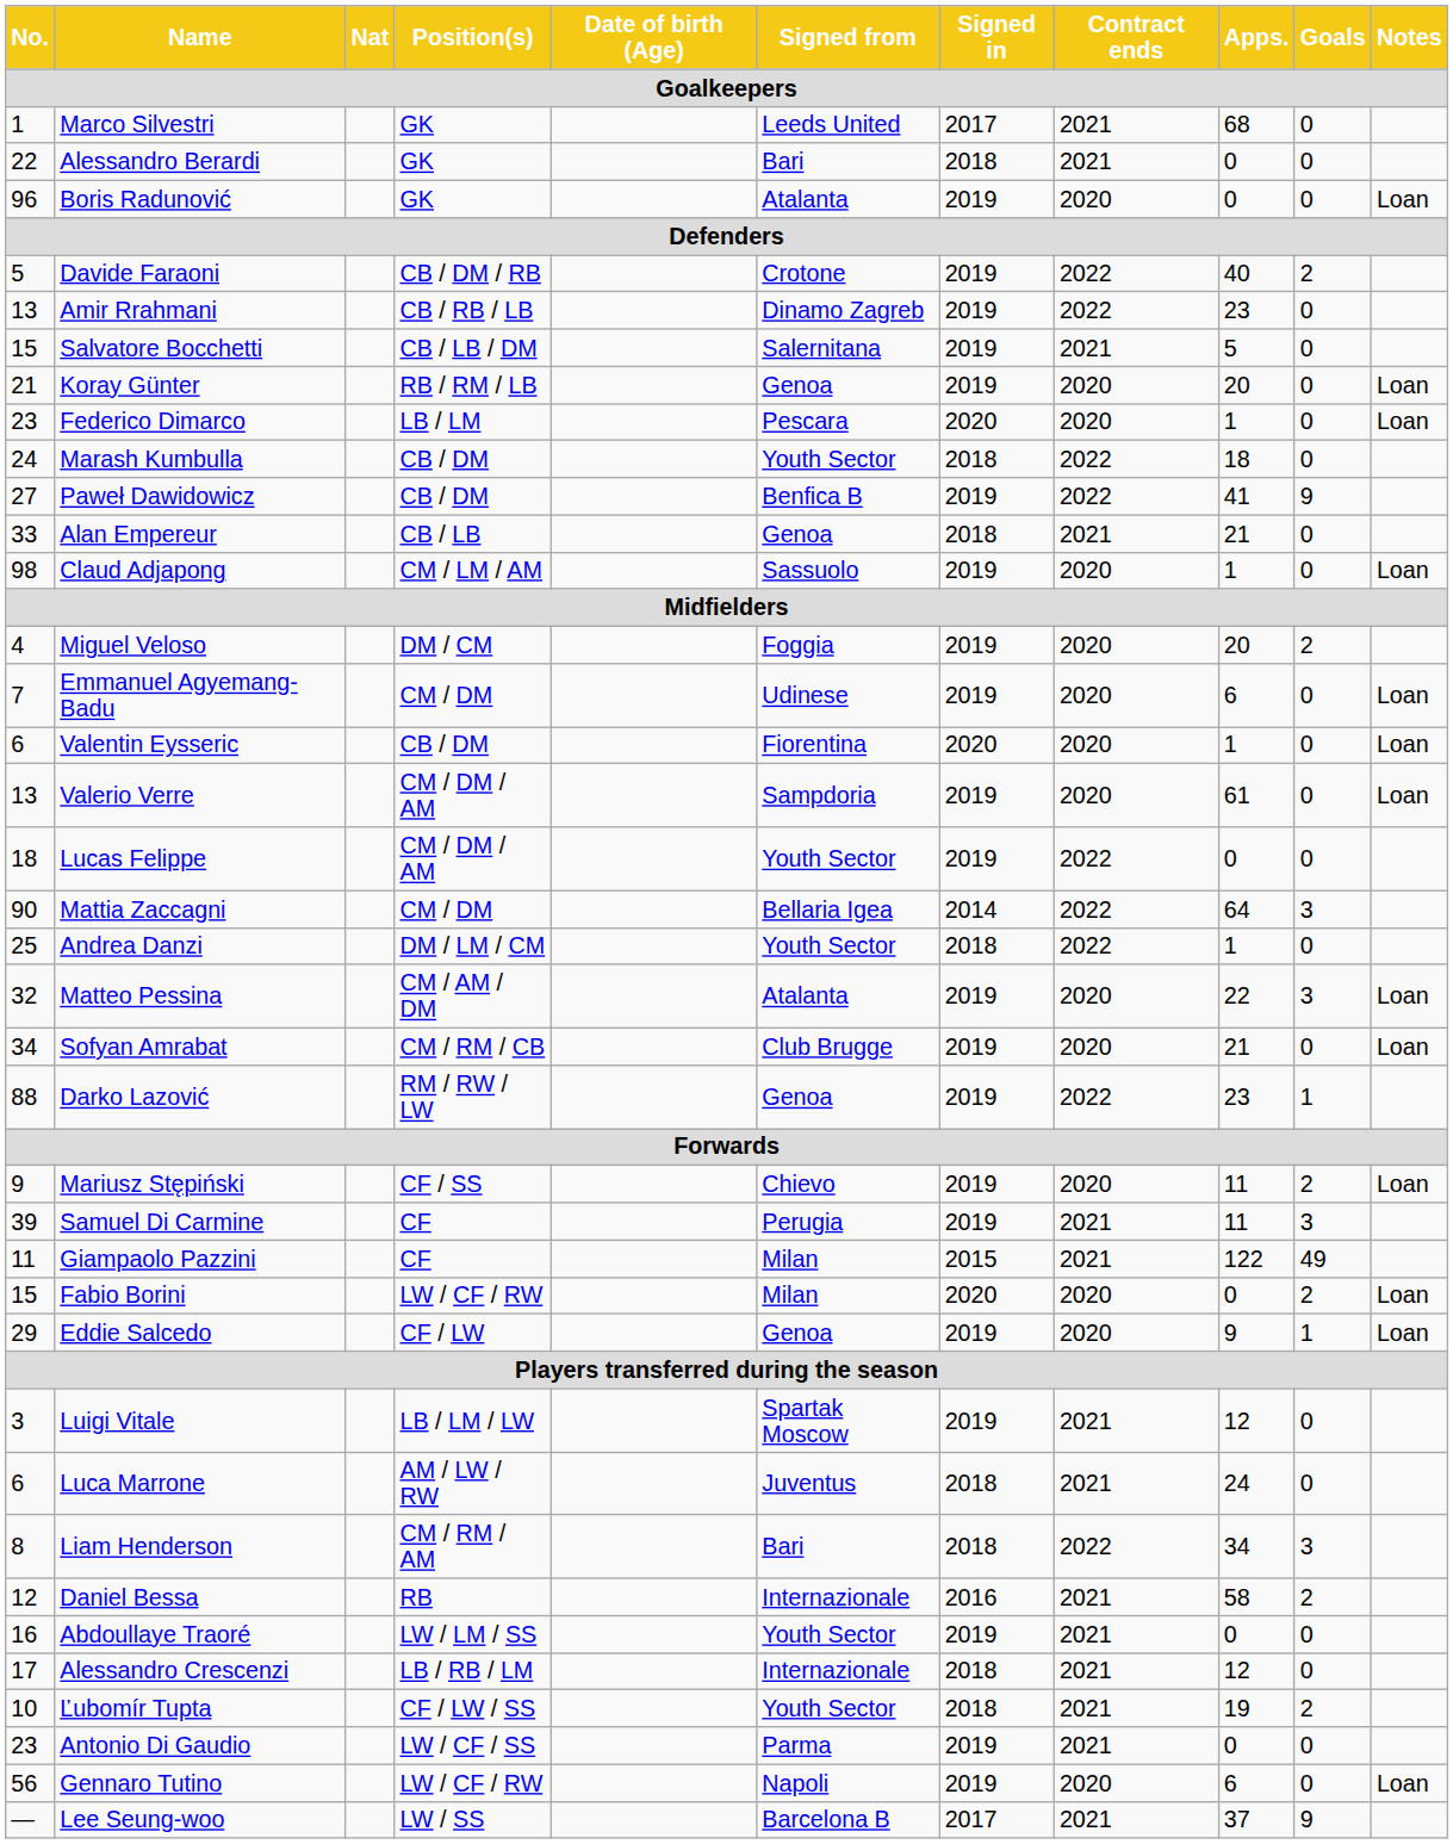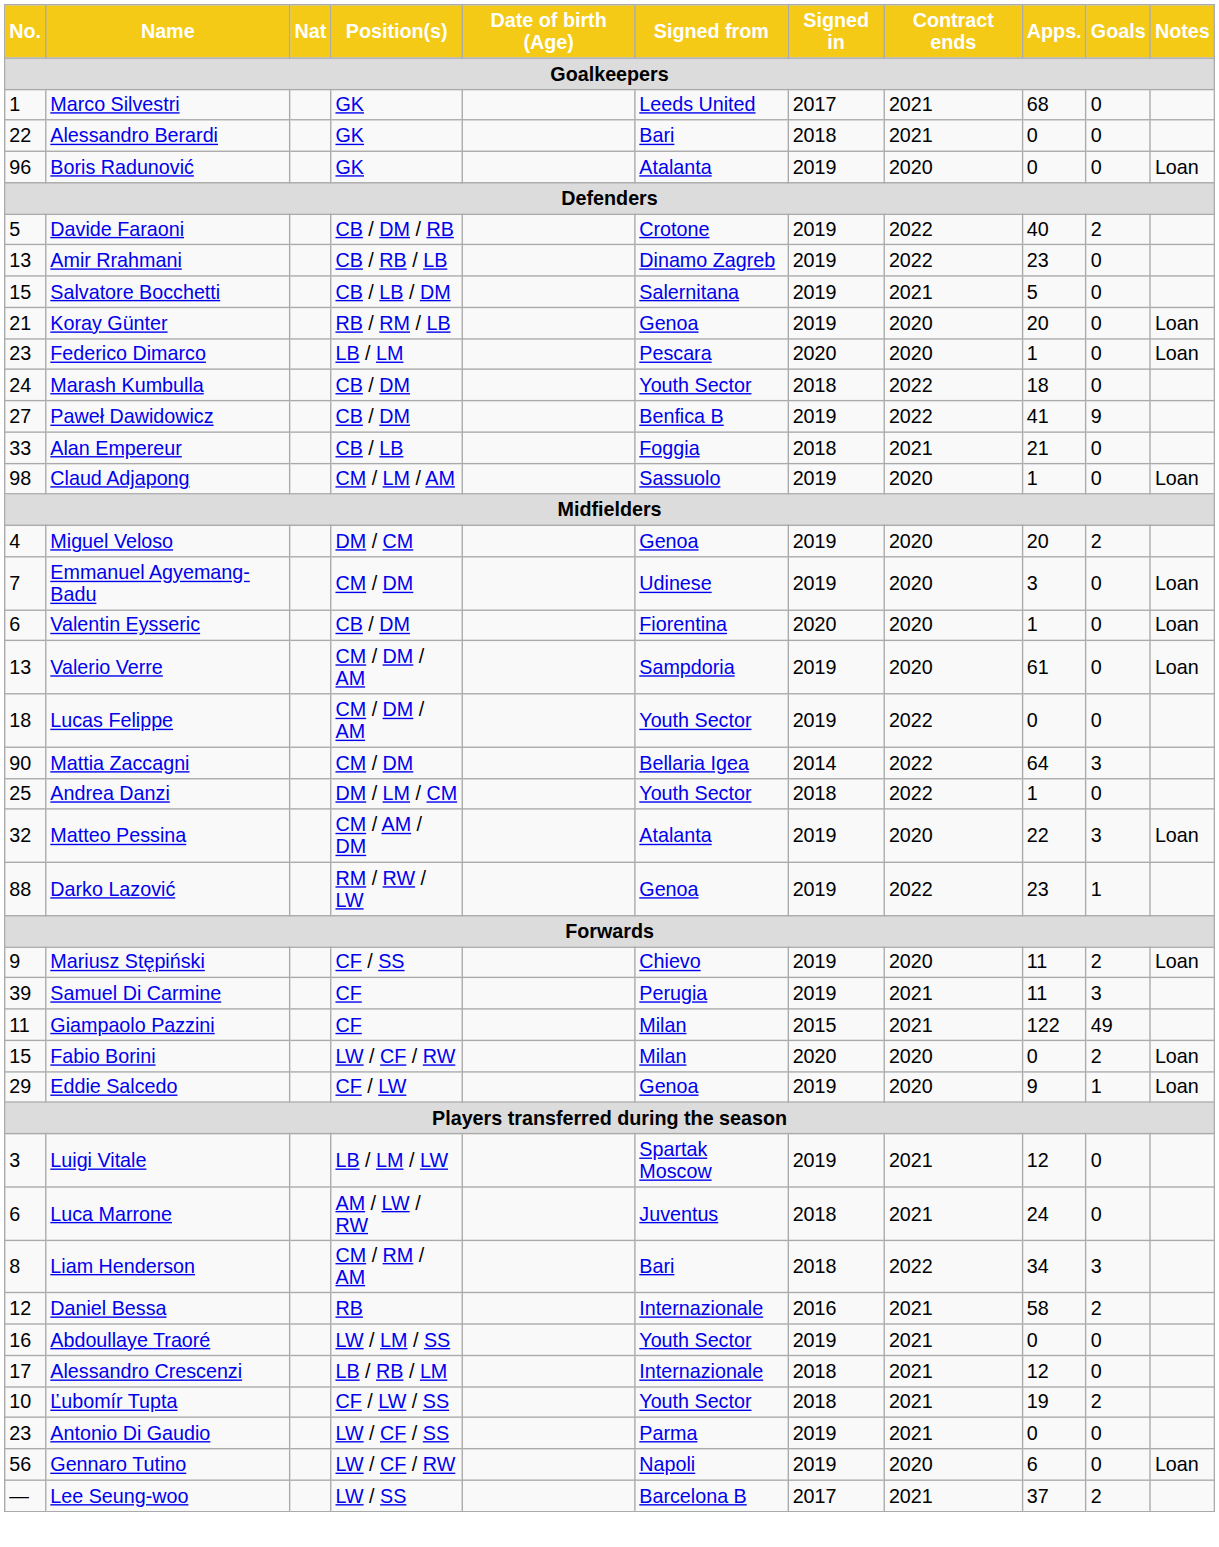 <table class="wikitable" style="text-align: left; font-size:90%" width=100%>
 <tr>
 <th style="background:#F4CA16; color:white; text-align:center;">No.</th>
 <th style="background:#F4CA16; color:white; text-align:center;">Name</th>
 <th style="background:#F4CA16; color:white; text-align:center;">Nat</th>
 <th style="background:#F4CA16; color:white; text-align:center;">Position(s)</th>
 <th style="background:#F4CA16; color:white; text-align:center;">Date of birth (Age)</th>
 <th style="background:#F4CA16; color:white; text-align:center;">Signed from</th>
 <th style="background:#F4CA16; color:white; text-align:center;">Signed in</th>
 <th style="background:#F4CA16; color:white; text-align:center;">Contract ends</th>
 <th style="background:#F4CA16; color:white; text-align:center;">Apps.</th>
 <th style="background:#F4CA16; color:white; text-align:center;">Goals</th>
 <th style="background:#F4CA16; color:white; text-align:center;">Notes</th>
 </tr>
 <tr>
 <th colspan=11 style="background:#DCDCDC; text-align:center;">Goalkeepers</th>
 </tr>
 <tr>
 <td>1</td>
 <td><a href='#'>Marco Silvestri</a></td>
 <td></td>
 <td><a href='#'>GK</a></td>
 <td></td>
 <td> <a href='#'>Leeds United</a></td>
 <td>2017</td>
 <td>2021</td>
 <td>68</td>
 <td>0</td>
 <td></td>
 </tr>
 <tr>
 <td>22</td>
 <td><a href='#'>Alessandro Berardi</a></td>
 <td></td>
 <td><a href='#'>GK</a></td>
 <td></td>
 <td> <a href='#'>Bari</a></td>
 <td>2018</td>
 <td>2021</td>
 <td>0</td>
 <td>0</td>
 <td></td>
 </tr>
 <tr>
 <td>96</td>
 <td><a href='#'>Boris Radunović</a></td>
 <td></td>
 <td><a href='#'>GK</a></td>
 <td></td>
 <td> <a href='#'>Atalanta</a></td>
 <td>2019</td>
 <td>2020</td>
 <td>0</td>
 <td>0</td>
 <td>Loan</td>
 </tr>
 <tr>
 <th colspan=11 style="background:#DCDCDC; text-align:center;">Defenders</th>
 </tr>
 <tr>
 <td>5</td>
 <td><a href='#'>Davide Faraoni</a></td>
 <td></td>
 <td><a href='#'>CB</a> / <a href='#'>DM</a> / <a href='#'>RB</a></td>
 <td></td>
 <td> <a href='#'>Crotone</a></td>
 <td>2019</td>
 <td>2022</td>
 <td>40</td>
 <td>2</td>
 <td></td>
 </tr>
 <tr>
 <td>13</td>
 <td><a href='#'>Amir Rrahmani</a></td>
 <td></td>
 <td><a href='#'>CB</a> / <a href='#'>RB</a> / <a href='#'>LB</a></td>
 <td></td>
 <td> <a href='#'>Dinamo Zagreb</a></td>
 <td>2019</td>
 <td>2022</td>
 <td>23</td>
 <td>0</td>
 <td></td>
 </tr>
 <tr>
 <td>15</td>
 <td><a href='#'>Salvatore Bocchetti</a></td>
 <td></td>
 <td><a href='#'>CB</a> / <a href='#'>LB</a> / <a href='#'>DM</a></td>
 <td></td>
 <td> <a href='#'>Salernitana</a></td>
 <td>2019</td>
 <td>2021</td>
 <td>5</td>
 <td>0</td>
 <td></td>
 </tr>
 <tr>
 <td>21</td>
 <td><a href='#'>Koray Günter</a></td>
 <td></td>
 <td><a href='#'>RB</a> / <a href='#'>RM</a> / <a href='#'>LB</a></td>
 <td></td>
 <td> <a href='#'>Genoa</a></td>
 <td>2019</td>
 <td>2020</td>
 <td>20</td>
 <td>0</td>
 <td>Loan</td>
 </tr>
 <tr>
 <td>23</td>
 <td><a href='#'>Federico Dimarco</a></td>
 <td></td>
 <td><a href='#'>LB</a> / <a href='#'>LM</a></td>
 <td></td>
 <td> <a href='#'>Pescara</a></td>
 <td>2020</td>
 <td>2020</td>
 <td>1</td>
 <td>0</td>
 <td>Loan</td>
 </tr>
 <tr>
 <td>24</td>
 <td><a href='#'>Marash Kumbulla</a></td>
 <td></td>
 <td><a href='#'>CB</a> / <a href='#'>DM</a></td>
 <td></td>
 <td> <a href='#'>Youth Sector</a></td>
 <td>2018</td>
 <td>2022</td>
 <td>18</td>
 <td>0</td>
 <td></td>
 </tr>
 <tr>
 <td>27</td>
 <td><a href='#'>Paweł Dawidowicz</a></td>
 <td></td>
 <td><a href='#'>CB</a> / <a href='#'>DM</a></td>
 <td></td>
 <td> <a href='#'>Benfica B</a></td>
 <td>2019</td>
 <td>2022</td>
 <td>41</td>
 <td>9</td>
 <td></td>
 </tr>
 <tr>
 <td>33</td>
 <td><a href='#'>Alan Empereur</a></td>
 <td></td>
 <td><a href='#'>CB</a> / <a href='#'>LB</a></td>
 <td></td>
-<td> <a href='#'>Genoa</a></td>
+<td> <a href='#'>Foggia</a></td>
 <td>2018</td>
 <td>2021</td>
 <td>21</td>
 <td>0</td>
 <td></td>
 </tr>
 <tr>
 <td>98</td>
 <td><a href='#'>Claud Adjapong</a></td>
 <td></td>
 <td><a href='#'>CM</a> / <a href='#'>LM</a> / <a href='#'>AM</a></td>
 <td></td>
 <td> <a href='#'>Sassuolo</a></td>
 <td>2019</td>
 <td>2020</td>
 <td>1</td>
 <td>0</td>
 <td>Loan</td>
 </tr>
 <tr>
 <th colspan=11 style="background:#DCDCDC; text-align:center;">Midfielders</th>
 </tr>
 <tr>
 <td>4</td>
 <td><a href='#'>Miguel Veloso</a></td>
 <td></td>
 <td><a href='#'>DM</a> / <a href='#'>CM</a></td>
 <td></td>
-<td> <a href='#'>Foggia</a></td>
+<td> <a href='#'>Genoa</a></td>
 <td>2019</td>
 <td>2020</td>
 <td>20</td>
 <td>2</td>
 <td></td>
 </tr>
 <tr>
 <td>7</td>
 <td><a href='#'>Emmanuel Agyemang-Badu</a></td>
 <td></td>
 <td><a href='#'>CM</a> / <a href='#'>DM</a></td>
 <td></td>
 <td> <a href='#'>Udinese</a></td>
 <td>2019</td>
 <td>2020</td>
-<td>6</td>
+<td>3</td>
 <td>0</td>
 <td>Loan</td>
 </tr>
 <tr>
 <td>6</td>
 <td><a href='#'>Valentin Eysseric</a></td>
 <td></td>
 <td><a href='#'>CB</a> / <a href='#'>DM</a></td>
 <td></td>
 <td> <a href='#'>Fiorentina</a></td>
 <td>2020</td>
 <td>2020</td>
 <td>1</td>
 <td>0</td>
 <td>Loan</td>
 </tr>
 <tr>
 <td>13</td>
 <td><a href='#'>Valerio Verre</a></td>
 <td></td>
 <td><a href='#'>CM</a> / <a href='#'>DM</a> / <a href='#'>AM</a></td>
 <td></td>
 <td> <a href='#'>Sampdoria</a></td>
 <td>2019</td>
 <td>2020</td>
 <td>61</td>
 <td>0</td>
 <td>Loan</td>
 </tr>
 <tr>
 <td>18</td>
 <td><a href='#'>Lucas Felippe</a></td>
 <td></td>
 <td><a href='#'>CM</a> / <a href='#'>DM</a> / <a href='#'>AM</a></td>
 <td></td>
 <td> <a href='#'>Youth Sector</a></td>
 <td>2019</td>
 <td>2022</td>
 <td>0</td>
 <td>0</td>
 <td></td>
 </tr>
 <tr>
 <td>90</td>
 <td><a href='#'>Mattia Zaccagni</a></td>
 <td></td>
 <td><a href='#'>CM</a> / <a href='#'>DM</a></td>
 <td></td>
 <td> <a href='#'>Bellaria Igea</a></td>
 <td>2014</td>
 <td>2022</td>
 <td>64</td>
 <td>3</td>
 <td></td>
 </tr>
 <tr>
 <td>25</td>
 <td><a href='#'>Andrea Danzi</a></td>
 <td></td>
 <td><a href='#'>DM</a> / <a href='#'>LM</a> / <a href='#'>CM</a></td>
 <td></td>
 <td> <a href='#'>Youth Sector</a></td>
 <td>2018</td>
 <td>2022</td>
 <td>1</td>
 <td>0</td>
 <td></td>
 </tr>
 <tr>
 <td>32</td>
 <td><a href='#'>Matteo Pessina</a></td>
 <td></td>
 <td><a href='#'>CM</a> / <a href='#'>AM</a> / <a href='#'>DM</a></td>
 <td></td>
 <td> <a href='#'>Atalanta</a></td>
 <td>2019</td>
 <td>2020</td>
 <td>22</td>
 <td>3</td>
-<td>Loan</td>
-</tr>
-<tr>
-<td>34</td>
-<td><a href='#'>Sofyan Amrabat</a></td>
-<td></td>
-<td><a href='#'>CM</a> / <a href='#'>RM</a> / <a href='#'>CB</a></td>
-<td></td>
-<td> <a href='#'>Club Brugge</a></td>
-<td>2019</td>
-<td>2020</td>
-<td>21</td>
-<td>0</td>
 <td>Loan</td>
 </tr>
 <tr>
 <td>88</td>
 <td><a href='#'>Darko Lazović</a></td>
 <td></td>
 <td><a href='#'>RM</a> / <a href='#'>RW</a> / <a href='#'>LW</a></td>
 <td></td>
 <td> <a href='#'>Genoa</a></td>
 <td>2019</td>
 <td>2022</td>
 <td>23</td>
 <td>1</td>
 <td></td>
 </tr>
 <tr>
 <th colspan=11 style="background:#DCDCDC; text-align:center;">Forwards</th>
 </tr>
 <tr>
 <td>9</td>
 <td><a href='#'>Mariusz Stępiński</a></td>
 <td></td>
 <td><a href='#'>CF</a> / <a href='#'>SS</a></td>
 <td></td>
 <td> <a href='#'>Chievo</a></td>
 <td>2019</td>
 <td>2020</td>
 <td>11</td>
 <td>2</td>
 <td>Loan</td>
 </tr>
 <tr>
 <td>39</td>
 <td><a href='#'>Samuel Di Carmine</a></td>
 <td></td>
 <td><a href='#'>CF</a></td>
 <td></td>
 <td> <a href='#'>Perugia</a></td>
 <td>2019</td>
 <td>2021</td>
 <td>11</td>
 <td>3</td>
 <td></td>
 </tr>
 <tr>
 <td>11</td>
 <td><a href='#'>Giampaolo Pazzini</a></td>
 <td></td>
 <td><a href='#'>CF</a></td>
 <td></td>
 <td> <a href='#'>Milan</a></td>
 <td>2015</td>
 <td>2021</td>
 <td>122</td>
 <td>49</td>
 <td></td>
 </tr>
 <tr>
 <td>15</td>
 <td><a href='#'>Fabio Borini</a></td>
 <td></td>
 <td><a href='#'>LW</a> / <a href='#'>CF</a> / <a href='#'>RW</a></td>
 <td></td>
 <td> <a href='#'>Milan</a></td>
 <td>2020</td>
 <td>2020</td>
 <td>0</td>
 <td>2</td>
 <td>Loan</td>
 </tr>
 <tr>
 <td>29</td>
 <td><a href='#'>Eddie Salcedo</a></td>
 <td></td>
 <td><a href='#'>CF</a> / <a href='#'>LW</a></td>
 <td></td>
 <td> <a href='#'>Genoa</a></td>
 <td>2019</td>
 <td>2020</td>
 <td>9</td>
 <td>1</td>
 <td>Loan</td>
 </tr>
 <tr>
 <th colspan=11 style="background:#DCDCDC; text-align:center;">Players transferred during the season</th>
 </tr>
 <tr>
 <td>3</td>
 <td><a href='#'>Luigi Vitale</a></td>
 <td></td>
 <td><a href='#'>LB</a> / <a href='#'>LM</a> / <a href='#'>LW</a></td>
 <td></td>
 <td> <a href='#'>Spartak Moscow</a></td>
 <td>2019</td>
 <td>2021</td>
 <td>12</td>
 <td>0</td>
 <td></td>
 </tr>
 <tr>
 <td>6</td>
 <td><a href='#'>Luca Marrone</a></td>
 <td></td>
 <td><a href='#'>AM</a> / <a href='#'>LW</a> / <a href='#'>RW</a></td>
 <td></td>
 <td> <a href='#'>Juventus</a></td>
 <td>2018</td>
 <td>2021</td>
 <td>24</td>
 <td>0</td>
 <td></td>
 </tr>
 <tr>
 <td>8</td>
 <td><a href='#'>Liam Henderson</a></td>
 <td></td>
 <td><a href='#'>CM</a> / <a href='#'>RM</a> / <a href='#'>AM</a></td>
 <td></td>
 <td> <a href='#'>Bari</a></td>
 <td>2018</td>
 <td>2022</td>
 <td>34</td>
 <td>3</td>
 <td></td>
 </tr>
 <tr>
 <td>12</td>
 <td><a href='#'>Daniel Bessa</a></td>
 <td></td>
 <td><a href='#'>RB</a></td>
 <td></td>
 <td> <a href='#'>Internazionale</a></td>
 <td>2016</td>
 <td>2021</td>
 <td>58</td>
 <td>2</td>
 <td></td>
 </tr>
 <tr>
 <td>16</td>
 <td><a href='#'>Abdoullaye Traoré</a></td>
 <td></td>
 <td><a href='#'>LW</a> / <a href='#'>LM</a> / <a href='#'>SS</a></td>
 <td></td>
 <td> <a href='#'>Youth Sector</a></td>
 <td>2019</td>
 <td>2021</td>
 <td>0</td>
 <td>0</td>
 <td></td>
 </tr>
 <tr>
 <td>17</td>
 <td><a href='#'>Alessandro Crescenzi</a></td>
 <td></td>
 <td><a href='#'>LB</a> / <a href='#'>RB</a> / <a href='#'>LM</a></td>
 <td></td>
 <td> <a href='#'>Internazionale</a></td>
 <td>2018</td>
 <td>2021</td>
 <td>12</td>
 <td>0</td>
 <td></td>
 </tr>
 <tr>
 <td>10</td>
 <td><a href='#'>Ľubomír Tupta</a></td>
 <td></td>
 <td><a href='#'>CF</a> / <a href='#'>LW</a> / <a href='#'>SS</a></td>
 <td></td>
 <td> <a href='#'>Youth Sector</a></td>
 <td>2018</td>
 <td>2021</td>
 <td>19</td>
 <td>2</td>
 <td></td>
 </tr>
 <tr>
 <td>23</td>
 <td><a href='#'>Antonio Di Gaudio</a></td>
 <td></td>
 <td><a href='#'>LW</a> / <a href='#'>CF</a> / <a href='#'>SS</a></td>
 <td></td>
 <td> <a href='#'>Parma</a></td>
 <td>2019</td>
 <td>2021</td>
 <td>0</td>
 <td>0</td>
 <td></td>
 </tr>
 <tr>
 <td>56</td>
 <td><a href='#'>Gennaro Tutino</a></td>
 <td></td>
 <td><a href='#'>LW</a> / <a href='#'>CF</a> / <a href='#'>RW</a></td>
 <td></td>
 <td> <a href='#'>Napoli</a></td>
 <td>2019</td>
 <td>2020</td>
 <td>6</td>
 <td>0</td>
 <td>Loan</td>
 </tr>
 <tr>
 <td>—</td>
 <td><a href='#'>Lee Seung-woo</a></td>
 <td></td>
 <td><a href='#'>LW</a> / <a href='#'>SS</a></td>
 <td></td>
 <td> <a href='#'>Barcelona B</a></td>
 <td>2017</td>
 <td>2021</td>
 <td>37</td>
-<td>9</td>
+<td>2</td>
 <td></td>
 </tr>
 </table>
